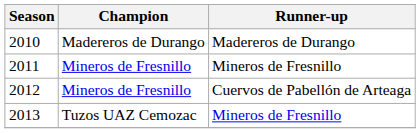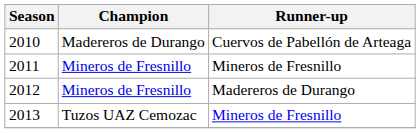 <table class="wikitable" style="margin:1em auto; background-color:#FFFFFF">
 <tr>
 <th>Season</th>
 <th>Champion</th>
 <th>Runner-up</th>
 </tr>
 <tr>
 <td>2010</td>
 <td>Madereros de Durango</td>
-<td>Madereros de Durango</td>
+<td>Cuervos de Pabellón de Arteaga</td>
 </tr>
 <tr>
 <td>2011</td>
 <td><a href='#'>Mineros de Fresnillo</a></td>
 <td>Mineros de Fresnillo</td>
 </tr>
 <tr>
 <td>2012</td>
 <td><a href='#'>Mineros de Fresnillo</a></td>
-<td>Cuervos de Pabellón de Arteaga</td>
+<td>Madereros de Durango</td>
 </tr>
 <tr>
 <td>2013</td>
 <td>Tuzos UAZ Cemozac</td>
 <td><a href='#'>Mineros de Fresnillo</a></td>
 </tr>
 <tr>
 </tr>
 </table>
